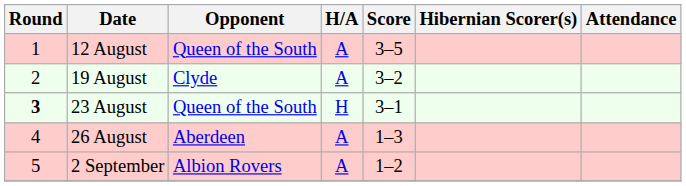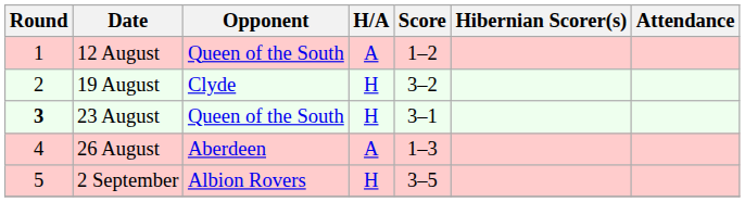 <table class="wikitable" style="text-align:center">
 <tr>
 <th>Round</th>
 <th>Date</th>
 <th>Opponent</th>
 <th>H/A</th>
 <th>Score</th>
 <th>Hibernian Scorer(s)</th>
 <th>Attendance</th>
 </tr>
 <tr bgcolor=#FFCCCC>
 <td>1</td>
 <td align=left>12 August</td>
 <td align=left><a href='#'>Queen of the South</a></td>
 <td><a href='#'>A</a></td>
-<td>3–5</td>
+<td>1–2</td>
 <td align=left></td>
 <td></td>
 </tr>
 <tr bgcolor=#EEFFEE>
 <td>2</td>
 <td align=left>19 August</td>
 <td align=left><a href='#'>Clyde</a></td>
-<td><a href='#'>A</a></td>
+<td><a href='#'>H</a></td>
 <td>3–2</td>
 <td align=left></td>
 <td></td>
 </tr>
 <tr bgcolor=#EEFFEE>
 <td><strong>3</strong></td>
 <td align=left>23 August</td>
 <td align=left><a href='#'>Queen of the South</a></td>
 <td><a href='#'>H</a></td>
 <td>3–1</td>
 <td align=left></td>
 <td></td>
 </tr>
 <tr bgcolor=#FFCCCC>
 <td>4</td>
 <td align=left>26 August</td>
 <td align=left><a href='#'>Aberdeen</a></td>
 <td><a href='#'>A</a></td>
 <td>1–3</td>
 <td align=left></td>
 <td></td>
 </tr>
 <tr bgcolor=#FFCCCC>
 <td>5</td>
 <td align=left>2 September</td>
 <td align=left><a href='#'>Albion Rovers</a></td>
-<td><a href='#'>A</a></td>
-<td>1–2</td>
+<td><a href='#'>H</a></td>
+<td>3–5</td>
 <td align=left></td>
 <td></td>
 </tr>
 <tr>
 </tr>
 </table>
